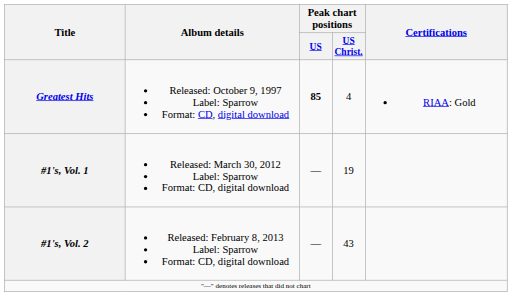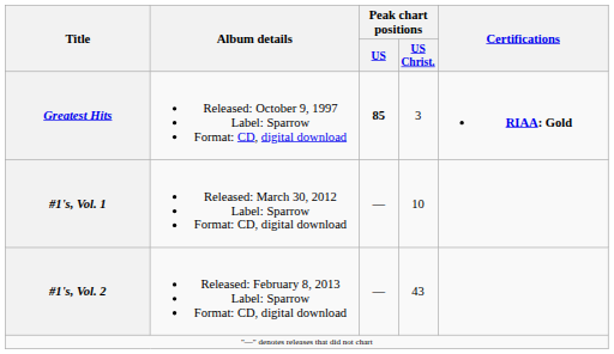 <table class="wikitable plainrowheaders" style="text-align:center;">
 <tr>
 <th scope="col" rowspan="2" style="width:11em;">Title</th>
 <th scope="col" rowspan="2" style="width:16em;">Album details</th>
 <th scope="col" colspan="2">Peak chart positions</th>
 <th scope="col" rowspan="2" style="width:13em;"><a href='#'>Certifications</a></th>
 </tr>
 <tr>
 <th style="width:3em; font-size:90%"><a href='#'>US</a><br></th>
 <th style="width:3em; font-size:90%"><a href='#'>US<br>Christ.</a><br></th>
 </tr>
 <tr>
 <th scope="row"><em><a href='#'>Greatest Hits</a></em></th>
 <td><br><ul><li>Released: October 9, 1997</li><li>Label: Sparrow</li><li>Format: <a href='#'>CD</a>, <a href='#'>digital download</a></li></ul></td>
 <td><strong>85</strong></td>
-<td>4</td>
-<td><br><ul><li><a href='#'>RIAA</a>: Gold</li></ul></td>
+<td>3</td>
+<td><strong><br><ul><li><a href='#'>RIAA</a>: Gold</li></ul></strong></td>
 </tr>
 <tr>
 <th scope="row"><em>#1's, Vol. 1</em></th>
 <td><br><ul><li>Released: March 30, 2012</li><li>Label: Sparrow</li><li>Format: CD, digital download</li></ul></td>
 <td>—</td>
-<td>19</td>
+<td>10</td>
 <td></td>
 </tr>
 <tr>
 <th scope="row"><em>#1's, Vol. 2</em></th>
 <td><br><ul><li>Released: February 8, 2013</li><li>Label: Sparrow</li><li>Format: CD, digital download</li></ul></td>
 <td>—</td>
 <td>43</td>
 <td></td>
 </tr>
 <tr>
 <td colspan="10" style="font-size:8pt">"—" denotes releases that did not chart</td>
 </tr>
 </table>
